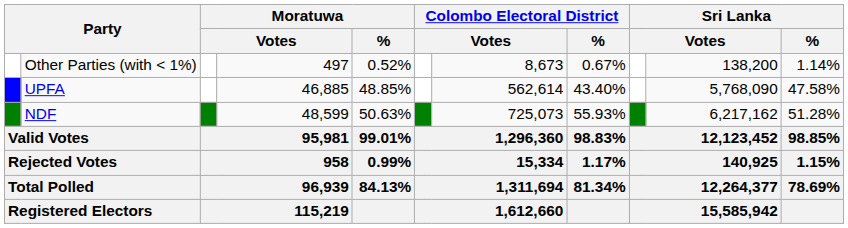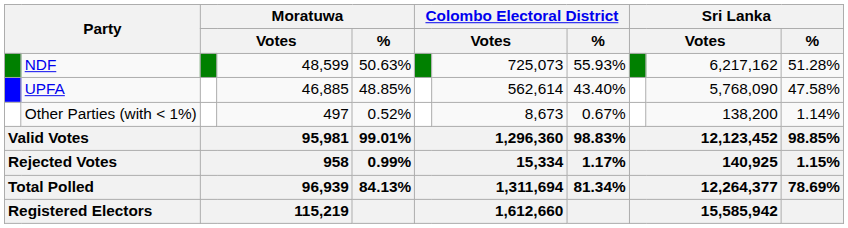 <table class="wikitable">
 <tr>
 <th colspan="2" width="144px"rowspan="2">Party</th>
 <th colspan="3" width="216px">Moratuwa</th>
 <th colspan="3" width="216px"><a href='#'>Colombo Electoral District</a></th>
 <th colspan="3" width="216px">Sri Lanka</th>
 </tr>
 <tr>
 <th colspan="2" width="144px">Votes</th>
 <th>%</th>
 <th colspan="2" width="144px">Votes</th>
 <th>%</th>
 <th colspan="2" width="144px">Votes</th>
 <th>%</th>
 </tr>
 <tr>
-<td style="background-color:white;" width="10px"></td>
-<td style="text-align:left;">Other Parties (with < 1%)</td>
-<td style="background-color:white;" width="10px"></td>
-<td style="text-align:right;">497</td>
-<td style="text-align:right;">0.52%</td>
-<td style="background-color:white;" width="10px"></td>
-<td style="text-align:right;">8,673</td>
-<td style="text-align:right;">0.67%</td>
-<td style="background-color:white;" width="10px"></td>
-<td style="text-align:right;">138,200</td>
-<td style="text-align:right;">1.14%</td>
+<td style="background-color:green;" width="10px"></td>
+<td style="text-align:left;"><a href='#'>NDF</a></td>
+<td style="background-color:green;" width="10px"></td>
+<td style="text-align:right;">48,599</td>
+<td style="text-align:right;">50.63%</td>
+<td style="background-color:green;" width="10px"></td>
+<td style="text-align:right;">725,073</td>
+<td style="text-align:right;">55.93%</td>
+<td style="background-color:green;" width="10px"></td>
+<td style="text-align:right;">6,217,162</td>
+<td style="text-align:right;">51.28%</td>
 </tr>
 <tr>
 <td style="background-color:blue;" width="10px"></td>
 <td style="text-align:left;"><a href='#'>UPFA</a></td>
 <td style="background-color:white;" width="10px"></td>
 <td style="text-align:right;">46,885</td>
 <td style="text-align:right;">48.85%</td>
 <td style="background-color:white;" width="10px"></td>
 <td style="text-align:right;">562,614</td>
 <td style="text-align:right;">43.40%</td>
 <td style="background-color:white;" width="10px"></td>
 <td style="text-align:right;">5,768,090</td>
 <td style="text-align:right;">47.58%</td>
 </tr>
 <tr>
-<td style="background-color:green;" width="10px"></td>
-<td style="text-align:left;"><a href='#'>NDF</a></td>
-<td style="background-color:green;" width="10px"></td>
-<td style="text-align:right;">48,599</td>
-<td style="text-align:right;">50.63%</td>
-<td style="background-color:green;" width="10px"></td>
-<td style="text-align:right;">725,073</td>
-<td style="text-align:right;">55.93%</td>
-<td style="background-color:green;" width="10px"></td>
-<td style="text-align:right;">6,217,162</td>
-<td style="text-align:right;">51.28%</td>
+<td style="background-color:white;" width="10px"></td>
+<td style="text-align:left;">Other Parties (with < 1%)</td>
+<td style="background-color:white;" width="10px"></td>
+<td style="text-align:right;">497</td>
+<td style="text-align:right;">0.52%</td>
+<td style="background-color:white;" width="10px"></td>
+<td style="text-align:right;">8,673</td>
+<td style="text-align:right;">0.67%</td>
+<td style="background-color:white;" width="10px"></td>
+<td style="text-align:right;">138,200</td>
+<td style="text-align:right;">1.14%</td>
 </tr>
 <tr>
 <th colspan="2" width="144px"style="text-align:left;">Valid Votes</th>
 <th style="text-align:right;"colspan="2" width="144px">95,981</th>
 <th style="text-align:right;">99.01%</th>
 <th style="text-align:right;"colspan="2" width="144px">1,296,360</th>
 <th style="text-align:right;">98.83%</th>
 <th style="text-align:right;"colspan="2" width="144px">12,123,452</th>
 <th style="text-align:right;">98.85%</th>
 </tr>
 <tr>
 <th colspan="2" width="144px"style="text-align:left;">Rejected Votes</th>
 <th style="text-align:right;"colspan="2" width="144px">958</th>
 <th style="text-align:right;">0.99%</th>
 <th style="text-align:right;"colspan="2" width="144px">15,334</th>
 <th style="text-align:right;">1.17%</th>
 <th style="text-align:right;"colspan="2" width="144px">140,925</th>
 <th style="text-align:right;">1.15%</th>
 </tr>
 <tr>
 <th colspan="2" width="144px"style="text-align:left;">Total Polled</th>
 <th style="text-align:right;"colspan="2" width="144px">96,939</th>
 <th style="text-align:right;">84.13%</th>
 <th style="text-align:right;"colspan="2" width="144px">1,311,694</th>
 <th style="text-align:right;">81.34%</th>
 <th style="text-align:right;"colspan="2" width="144px">12,264,377</th>
 <th style="text-align:right;">78.69%</th>
 </tr>
 <tr>
 <th colspan="2" width="144px"style="text-align:left;">Registered Electors</th>
 <th style="text-align:right;"colspan="2" width="144px">115,219</th>
 <th></th>
 <th style="text-align:right;"colspan="2" width="144px">1,612,660</th>
 <th></th>
 <th style="text-align:right;"colspan="2" width="144px">15,585,942</th>
 <th></th>
 </tr>
 </table>
